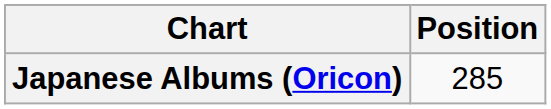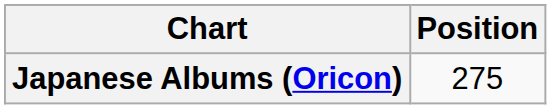 <table class="wikitable plainrowheaders">
 <tr>
 <th>Chart</th>
 <th>Position</th>
 </tr>
 <tr>
 <th scope="row">Japanese Albums (<a href='#'>Oricon</a>)</th>
-<td align="center">285</td>
+<td align="center">275</td>
 </tr>
 </table>
